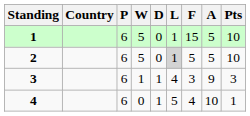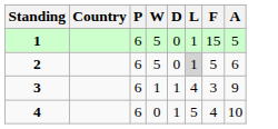 <table class="wikitable" style="text-align: center">
 <tr>
 <th scope="col">Standing</th>
 <th scope="col">Country</th>
 <th scope="col">P</th>
 <th scope="col">W</th>
 <th scope="col">D</th>
 <th scope="col">L</th>
 <th scope="col">F</th>
 <th scope="col">A</th>
-<th scope="col">Pts</th>
 </tr>
 <tr style="background:#ccffcc;">
 <td><strong>1</strong></td>
 <td style="text-align: left"><strong></strong></td>
 <td>6</td>
 <td>5</td>
 <td>0</td>
 <td>1</td>
 <td>15</td>
 <td>5</td>
-<td>10</td>
 </tr>
 <tr>
 <td><strong>2</strong></td>
 <td style="text-align: left"></td>
 <td>6</td>
 <td>5</td>
 <td>0</td>
 <td style="background: lightgrey;">1</td>
 <td>5</td>
-<td>5</td>
-<td>10</td>
+<td>6</td>
 </tr>
 <tr>
 <td><strong>3</strong></td>
 <td style="text-align: left"></td>
 <td>6</td>
 <td>1</td>
 <td>1</td>
 <td>4</td>
 <td>3</td>
 <td>9</td>
-<td>3</td>
 </tr>
 <tr>
 <td><strong>4</strong></td>
 <td style="text-align: left"></td>
 <td>6</td>
 <td>0</td>
 <td>1</td>
 <td>5</td>
 <td>4</td>
 <td>10</td>
-<td>1</td>
 </tr>
 </table>
